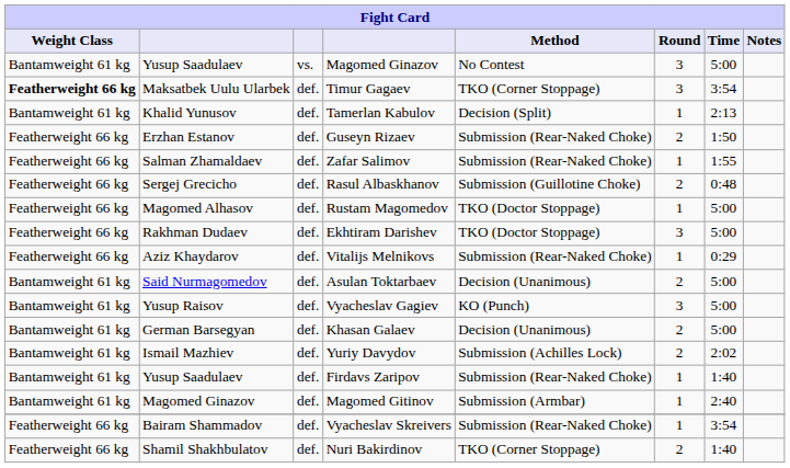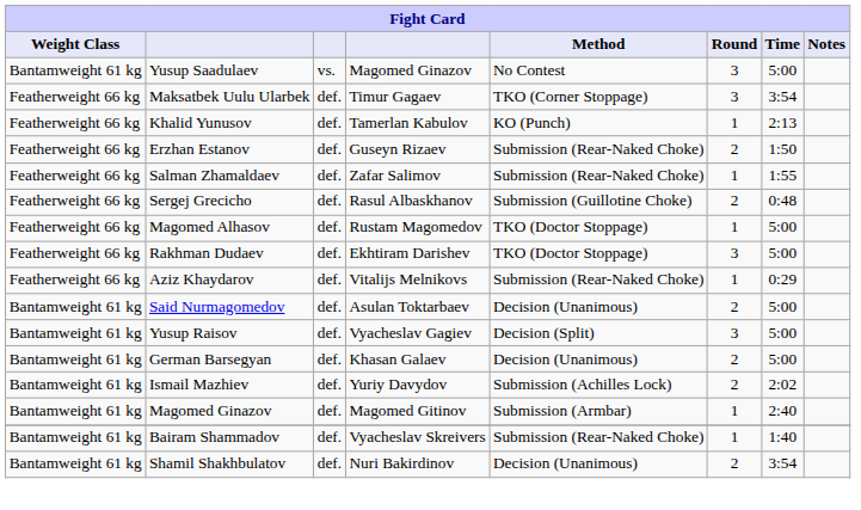 <table class="wikitable" style="font-size: 80%;">
 <tr>
 <th colspan="8" style="background-color: #ccf; color: #000080; text-align: center;">Fight Card</th>
 </tr>
 <tr>
 <th colspan="1" style="background-color: #E6E8FA; color: #000000; text-align: center;">Weight Class</th>
 <th colspan="1" style="background-color: #E6E8FA; color: #000000; text-align: center;"></th>
 <th colspan="1" style="background-color: #E6E8FA; color: #000000; text-align: center;"></th>
 <th colspan="1" style="background-color: #E6E8FA; color: #000000; text-align: center;"></th>
 <th colspan="1" style="background-color: #E6E8FA; color: #000000; text-align: center;">Method</th>
 <th colspan="1" style="background-color: #E6E8FA; color: #000000; text-align: center;">Round</th>
 <th colspan="1" style="background-color: #E6E8FA; color: #000000; text-align: center;">Time</th>
 <th colspan="1" style="background-color: #E6E8FA; color: #000000; text-align: center;">Notes</th>
 </tr>
 <tr>
 <td>Bantamweight 61 kg</td>
 <td> Yusup Saadulaev</td>
 <td>vs.</td>
 <td> Magomed Ginazov</td>
 <td>No Contest</td>
 <td align=center>3</td>
 <td align=center>5:00</td>
 <td></td>
 </tr>
 <tr>
-<td><strong>Featherweight 66 kg</strong></td>
+<td>Featherweight 66 kg</td>
 <td> Maksatbek Uulu Ularbek</td>
 <td>def.</td>
 <td> Timur Gagaev</td>
 <td>TKO (Corner Stoppage)</td>
 <td align=center>3</td>
 <td align=center>3:54</td>
 <td></td>
 </tr>
 <tr>
-<td>Bantamweight 61 kg</td>
+<td>Featherweight 66 kg</td>
 <td> Khalid Yunusov</td>
 <td>def.</td>
 <td> Tamerlan Kabulov</td>
-<td>Decision (Split)</td>
+<td>KO (Punch)</td>
 <td align=center>1</td>
 <td align=center>2:13</td>
 <td></td>
 </tr>
 <tr>
 <td>Featherweight 66 kg</td>
 <td> Erzhan Estanov</td>
 <td>def.</td>
 <td> Guseyn Rizaev</td>
 <td>Submission (Rear-Naked Choke)</td>
 <td align=center>2</td>
 <td align=center>1:50</td>
 <td></td>
 </tr>
 <tr>
 <td>Featherweight 66 kg</td>
 <td> Salman Zhamaldaev</td>
 <td>def.</td>
 <td> Zafar Salimov</td>
 <td>Submission (Rear-Naked Choke)</td>
 <td align=center>1</td>
 <td align=center>1:55</td>
 <td></td>
 </tr>
 <tr>
 <td>Featherweight 66 kg</td>
 <td> Sergej Grecicho</td>
 <td>def.</td>
 <td> Rasul Albaskhanov</td>
 <td>Submission (Guillotine Choke)</td>
 <td align=center>2</td>
 <td align=center>0:48</td>
 <td></td>
 </tr>
 <tr>
 <td>Featherweight 66 kg</td>
 <td> Magomed Alhasov</td>
 <td>def.</td>
 <td> Rustam Magomedov</td>
 <td>TKO (Doctor Stoppage)</td>
 <td align=center>1</td>
 <td align=center>5:00</td>
 <td></td>
 </tr>
 <tr>
 <td>Featherweight 66 kg</td>
 <td> Rakhman Dudaev</td>
 <td>def.</td>
 <td> Ekhtiram Darishev</td>
 <td>TKO (Doctor Stoppage)</td>
 <td align=center>3</td>
 <td align=center>5:00</td>
 <td></td>
 </tr>
 <tr>
 <td>Featherweight 66 kg</td>
 <td> Aziz Khaydarov</td>
 <td>def.</td>
 <td> Vitalijs Melnikovs</td>
 <td>Submission (Rear-Naked Choke)</td>
 <td align=center>1</td>
 <td align=center>0:29</td>
 <td></td>
 </tr>
 <tr>
 <td>Bantamweight 61 kg</td>
 <td> <a href='#'>Said Nurmagomedov</a></td>
 <td>def.</td>
 <td> Asulan Toktarbaev</td>
 <td>Decision (Unanimous)</td>
 <td align=center>2</td>
 <td align=center>5:00</td>
 <td></td>
 </tr>
 <tr>
 <td>Bantamweight 61 kg</td>
 <td> Yusup Raisov</td>
 <td>def.</td>
 <td> Vyacheslav Gagiev</td>
-<td>KO (Punch)</td>
+<td>Decision (Split)</td>
 <td align=center>3</td>
 <td align=center>5:00</td>
 <td></td>
 </tr>
 <tr>
 <td>Bantamweight 61 kg</td>
 <td> German Barsegyan</td>
 <td>def.</td>
 <td> Khasan Galaev</td>
 <td>Decision (Unanimous)</td>
 <td align=center>2</td>
 <td align=center>5:00</td>
 <td></td>
 </tr>
 <tr>
 <td>Bantamweight 61 kg</td>
 <td> Ismail Mazhiev</td>
 <td>def.</td>
 <td> Yuriy Davydov</td>
 <td>Submission (Achilles Lock)</td>
 <td align=center>2</td>
 <td align=center>2:02</td>
 <td></td>
 </tr>
 <tr>
 <td>Bantamweight 61 kg</td>
-<td> Yusup Saadulaev</td>
-<td>def.</td>
-<td> Firdavs Zaripov</td>
-<td>Submission (Rear-Naked Choke)</td>
-<td align=center>1</td>
-<td align=center>1:40</td>
-<td></td>
-</tr>
-<tr>
-<td>Bantamweight 61 kg</td>
 <td> Magomed Ginazov</td>
 <td>def.</td>
 <td> Magomed Gitinov</td>
 <td>Submission (Armbar)</td>
 <td align=center>1</td>
 <td align=center>2:40</td>
 <td></td>
 </tr>
 <tr>
 </tr>
 <tr>
-<td>Featherweight 66 kg</td>
+<td>Bantamweight 61 kg</td>
 <td> Bairam Shammadov</td>
 <td>def.</td>
 <td> Vyacheslav Skreivers</td>
 <td>Submission (Rear-Naked Choke)</td>
 <td align=center>1</td>
+<td align=center>1:40</td>
+<td></td>
+</tr>
+<tr>
+<td>Bantamweight 61 kg</td>
+<td> Shamil Shakhbulatov</td>
+<td>def.</td>
+<td> Nuri Bakirdinov</td>
+<td>Decision (Unanimous)</td>
+<td align=center>2</td>
 <td align=center>3:54</td>
 <td></td>
 </tr>
-<tr>
-<td>Featherweight 66 kg</td>
-<td> Shamil Shakhbulatov</td>
-<td>def.</td>
-<td> Nuri Bakirdinov</td>
-<td>TKO (Corner Stoppage)</td>
-<td align=center>2</td>
-<td align=center>1:40</td>
-<td></td>
-</tr>
 </table>
